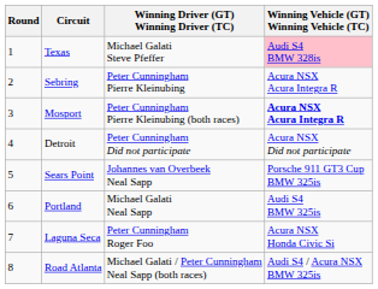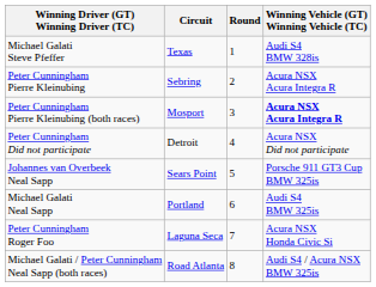 <table class="wikitable" style="font-size: 90%;">
 <tr>
+<th>Winning Driver (GT)<br>Winning Driver (TC)</th>
+<th>Circuit</th>
 <th>Round</th>
-<th>Circuit</th>
-<th>Winning Driver (GT)<br>Winning Driver (TC)</th>
 <th>Winning Vehicle (GT)<br>Winning Vehicle (TC)</th>
 </tr>
 <tr>
+<td> Michael Galati<br> Steve Pfeffer</td>
+<td><a href='#'>Texas</a></td>
 <td>1</td>
-<td><a href='#'>Texas</a></td>
-<td> Michael Galati<br> Steve Pfeffer</td>
-<td style="background: pink;"><a href='#'>Audi S4</a><br><a href='#'>BMW 328is</a></td>
+<td><a href='#'>Audi S4</a><br><a href='#'>BMW 328is</a></td>
 </tr>
 <tr>
+<td> <a href='#'>Peter Cunningham</a><br> Pierre Kleinubing</td>
+<td><a href='#'>Sebring</a></td>
 <td>2</td>
-<td><a href='#'>Sebring</a></td>
-<td> <a href='#'>Peter Cunningham</a><br> Pierre Kleinubing</td>
 <td><a href='#'>Acura NSX</a><br><a href='#'>Acura Integra R</a></td>
 </tr>
 <tr>
+<td> <a href='#'>Peter Cunningham</a><br> Pierre Kleinubing (both races)</td>
+<td><a href='#'>Mosport</a></td>
 <td>3</td>
-<td><a href='#'>Mosport</a></td>
-<td> <a href='#'>Peter Cunningham</a><br> Pierre Kleinubing (both races)</td>
 <td><strong><a href='#'>Acura NSX</a><br><a href='#'>Acura Integra R</a></strong></td>
 </tr>
 <tr>
+<td> <a href='#'>Peter Cunningham</a><br><em>Did not participate</em></td>
+<td>Detroit</td>
 <td>4</td>
-<td>Detroit</td>
-<td> <a href='#'>Peter Cunningham</a><br><em>Did not participate</em></td>
 <td><a href='#'>Acura NSX</a><br><em>Did not participate</em></td>
 </tr>
 <tr>
+<td> <a href='#'>Johannes van Overbeek</a><br> Neal Sapp</td>
+<td><a href='#'>Sears Point</a></td>
 <td>5</td>
-<td><a href='#'>Sears Point</a></td>
-<td> <a href='#'>Johannes van Overbeek</a><br> Neal Sapp</td>
 <td><a href='#'>Porsche 911 GT3 Cup</a><br><a href='#'>BMW 325is</a></td>
 </tr>
 <tr>
+<td> Michael Galati<br> Neal Sapp</td>
+<td><a href='#'>Portland</a></td>
 <td>6</td>
-<td><a href='#'>Portland</a></td>
-<td> Michael Galati<br> Neal Sapp</td>
 <td><a href='#'>Audi S4</a><br><a href='#'>BMW 325is</a></td>
 </tr>
 <tr>
+<td> <a href='#'>Peter Cunningham</a><br> Roger Foo</td>
+<td><a href='#'>Laguna Seca</a></td>
 <td>7</td>
-<td><a href='#'>Laguna Seca</a></td>
-<td> <a href='#'>Peter Cunningham</a><br> Roger Foo</td>
 <td><a href='#'>Acura NSX</a><br><a href='#'>Honda Civic Si</a></td>
 </tr>
 <tr>
+<td> Michael Galati /  <a href='#'>Peter Cunningham</a><br> Neal Sapp (both races)</td>
+<td><a href='#'>Road Atlanta</a></td>
 <td>8</td>
-<td><a href='#'>Road Atlanta</a></td>
-<td> Michael Galati /  <a href='#'>Peter Cunningham</a><br> Neal Sapp (both races)</td>
 <td><a href='#'>Audi S4</a> / <a href='#'>Acura NSX</a><br><a href='#'>BMW 325is</a></td>
 </tr>
 </table>
